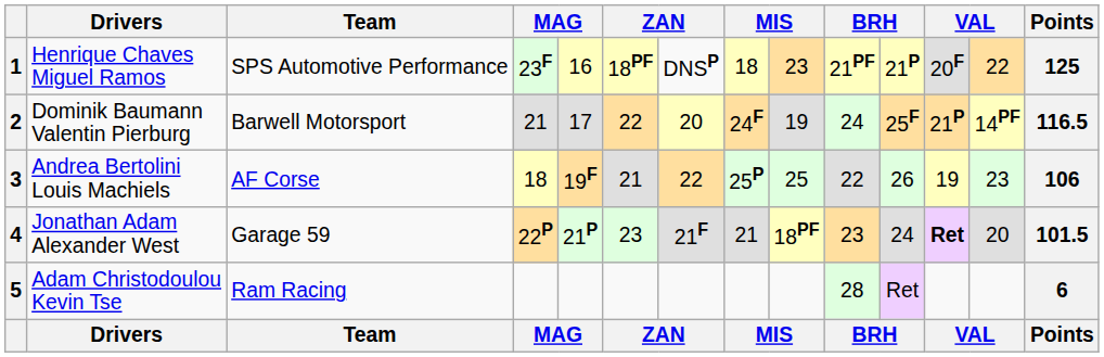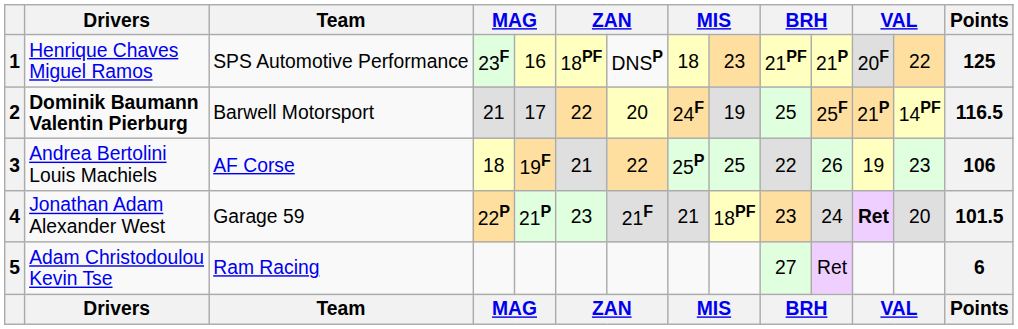 <table class="wikitable" style="font-size:85%; text-align:center;">
 <tr>
 <th></th>
 <th>Drivers</th>
 <th>Team</th>
 <th colspan=2><a href='#'>MAG</a><br></th>
 <th colspan=2><a href='#'>ZAN</a><br></th>
 <th colspan=2><a href='#'>MIS</a><br></th>
 <th colspan=2><a href='#'>BRH</a><br></th>
 <th colspan=2><a href='#'>VAL</a><br></th>
 <th>Points</th>
 </tr>
 <tr>
 <th>1</th>
 <td align=left> <a href='#'>Henrique Chaves</a><br> <a href='#'>Miguel Ramos</a></td>
 <td align=left> SPS Automotive Performance</td>
 <td style="background:#dfffdf;">23<sup><strong>F</strong></sup></td>
 <td style="background:#ffffbf;">16</td>
 <td style="background:#ffffbf;">18<sup><strong>PF</strong></sup></td>
 <td>DNS<sup><strong>P</strong></sup></td>
 <td style="background:#ffffbf;">18</td>
 <td style="background:#ffdf9f;">23</td>
 <td style="background:#ffffbf;">21<sup><strong>PF</strong></sup></td>
 <td style="background:#ffffbf;">21<sup><strong>P</strong></sup></td>
 <td style="background:#dfdfdf;">20<sup><strong>F</strong></sup></td>
 <td style="background:#ffdf9f;">22</td>
 <th>125</th>
 </tr>
 <tr>
 <th>2</th>
-<td align=left> Dominik Baumann<br> Valentin Pierburg</td>
+<td align=left><strong> Dominik Baumann<br> Valentin Pierburg</strong></td>
 <td align=left> Barwell Motorsport</td>
 <td style="background:#dfdfdf;">21</td>
 <td style="background:#dfdfdf;">17</td>
 <td style="background:#ffdf9f;">22</td>
 <td style="background:#ffffbf;">20</td>
 <td style="background:#ffdf9f;">24<sup><strong>F</strong></sup></td>
 <td style="background:#dfdfdf;">19</td>
-<td style="background:#dfffdf;">24</td>
+<td style="background:#dfffdf;">25</td>
 <td style="background:#ffdf9f;">25<sup><strong>F</strong></sup></td>
 <td style="background:#ffdf9f;">21<sup><strong>P</strong></sup></td>
 <td style="background:#ffffbf;">14<sup><strong>PF</strong></sup></td>
 <th>116.5</th>
 </tr>
 <tr>
 <th>3</th>
 <td align=left> <a href='#'>Andrea Bertolini</a><br> Louis Machiels</td>
 <td align=left> <a href='#'>AF Corse</a></td>
 <td style="background:#ffffbf;">18</td>
 <td style="background:#ffdf9f;">19<sup><strong>F</strong></sup></td>
 <td style="background:#dfdfdf;">21</td>
 <td style="background:#ffdf9f;">22</td>
 <td style="background:#dfffdf;">25<sup><strong>P</strong></sup></td>
 <td style="background:#dfffdf;">25</td>
 <td style="background:#dfdfdf;">22</td>
 <td style="background:#dfffdf;">26</td>
 <td style="background:#ffffbf;">19</td>
 <td style="background:#dfffdf;">23</td>
 <th>106</th>
 </tr>
 <tr>
 <th>4</th>
 <td align=left> <a href='#'>Jonathan Adam</a><br> Alexander West</td>
 <td align=left> Garage 59</td>
 <td style="background:#ffdf9f;">22<sup><strong>P</strong></sup></td>
 <td style="background:#dfffdf;">21<sup><strong>P</strong></sup></td>
 <td style="background:#dfffdf;">23</td>
 <td style="background:#dfdfdf;">21<sup><strong>F</strong></sup></td>
 <td style="background:#dfdfdf;">21</td>
 <td style="background:#ffffbf;">18<sup><strong>PF</strong></sup></td>
 <td style="background:#ffdf9f;">23</td>
 <td style="background:#dfdfdf;">24</td>
 <td style="background:#efcfff;"><strong>Ret</strong></td>
 <td style="background:#dfdfdf;">20</td>
 <th>101.5</th>
 </tr>
 <tr>
 <th>5</th>
 <td align=left> <a href='#'>Adam Christodoulou</a><br> <a href='#'>Kevin Tse</a></td>
 <td align=left> <a href='#'>Ram Racing</a></td>
 <td></td>
 <td></td>
 <td></td>
 <td></td>
 <td></td>
 <td></td>
-<td style="background:#dfffdf;">28</td>
+<td style="background:#dfffdf;">27</td>
 <td style="background:#efcfff;">Ret</td>
 <td></td>
 <td></td>
 <th>6</th>
 </tr>
 <tr>
 <th></th>
 <th>Drivers</th>
 <th>Team</th>
 <th colspan=2><a href='#'>MAG</a><br></th>
 <th colspan=2><a href='#'>ZAN</a><br></th>
 <th colspan=2><a href='#'>MIS</a><br></th>
 <th colspan=2><a href='#'>BRH</a><br></th>
 <th colspan=2><a href='#'>VAL</a><br></th>
 <th>Points</th>
 </tr>
 </table>
